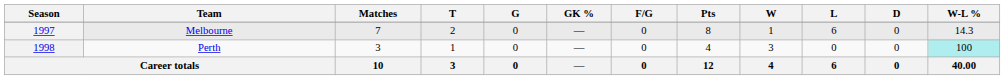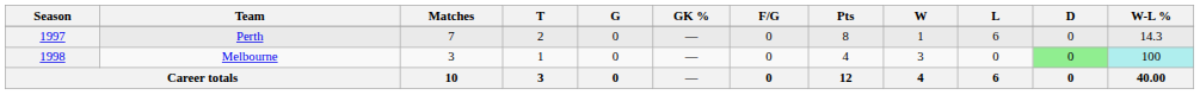 <table class="wikitable sortable"  style="font-size:90%; text-align:center; width:85%;">
 <tr>
 <th width=2%>Season</th>
 <th width=8%>Team</th>
 <th width=2%>Matches</th>
 <th width=2%>T</th>
 <th width=2%>G</th>
 <th width=2%>GK %</th>
 <th width=2%>F/G</th>
 <th width=2%>Pts</th>
 <th width=2%>W</th>
 <th width=2%>L</th>
 <th width=2%>D</th>
 <th width=2%>W-L %</th>
 </tr>
 <tr>
 </tr>
 <tr style="background-color: #EAEAEA">
 <th scope="row" style="text-align:center; font-weight:normal"><a href='#'>1997</a></th>
-<td style="text-align:center;"><a href='#'>Melbourne</a></td>
+<td style="text-align:center;"><a href='#'>Perth</a></td>
 <td>7</td>
 <td>2</td>
 <td>0</td>
 <td>—</td>
 <td>0</td>
 <td>8</td>
 <td>1</td>
 <td>6</td>
 <td>0</td>
 <td>14.3</td>
 </tr>
 <tr>
 <th scope="row" style="text-align:center; font-weight:normal"><a href='#'>1998</a></th>
-<td style="text-align:center;"><a href='#'>Perth</a></td>
+<td style="text-align:center;"><a href='#'>Melbourne</a></td>
 <td>3</td>
 <td>1</td>
 <td>0</td>
 <td>—</td>
 <td>0</td>
 <td>4</td>
 <td>3</td>
 <td>0</td>
-<td>0</td>
+<td style="background: lightgreen;">0</td>
 <td style="background: paleturquoise;">100</td>
 </tr>
 <tr class="sortbottom">
 <th colspan=2>Career totals</th>
 <th>10</th>
 <th>3</th>
 <th>0</th>
 <th>—</th>
 <th>0</th>
 <th>12</th>
 <th>4</th>
 <th>6</th>
 <th>0</th>
 <th>40.00</th>
 </tr>
 </table>
